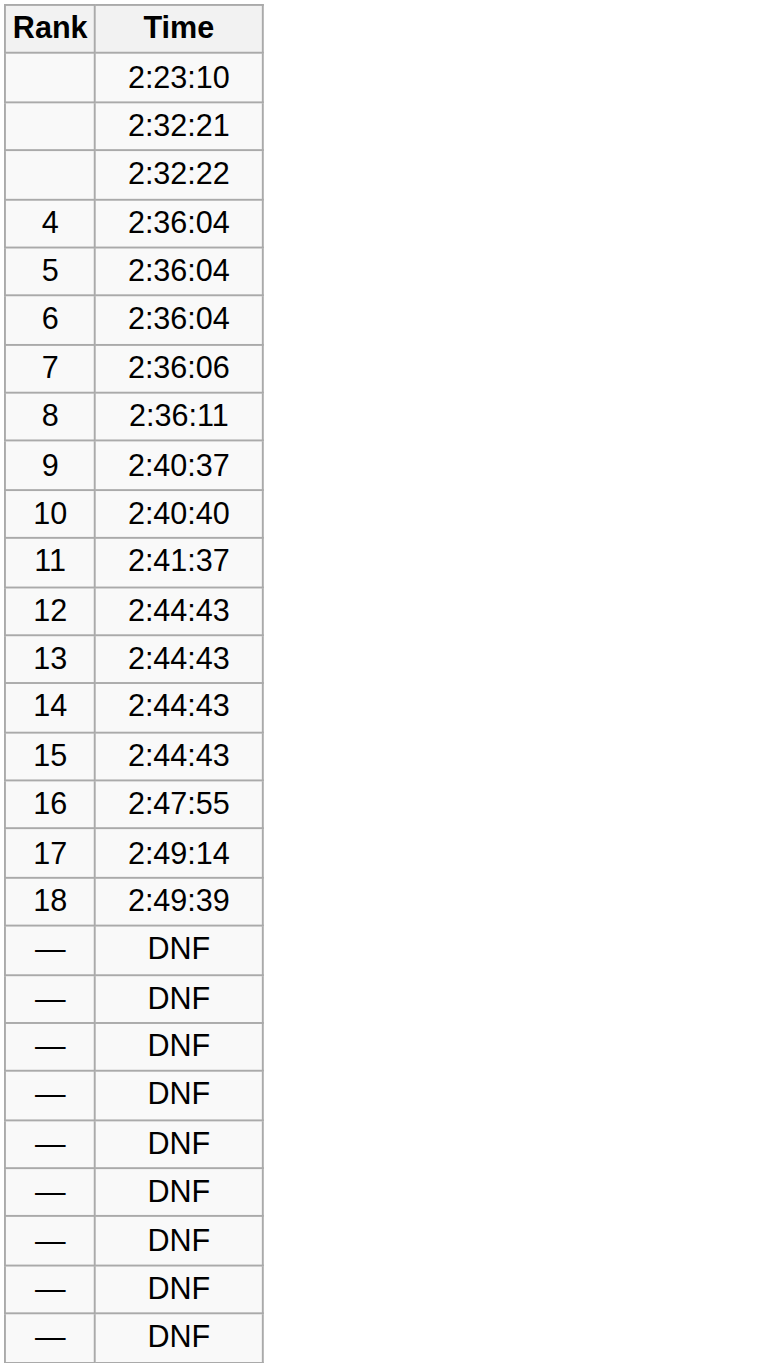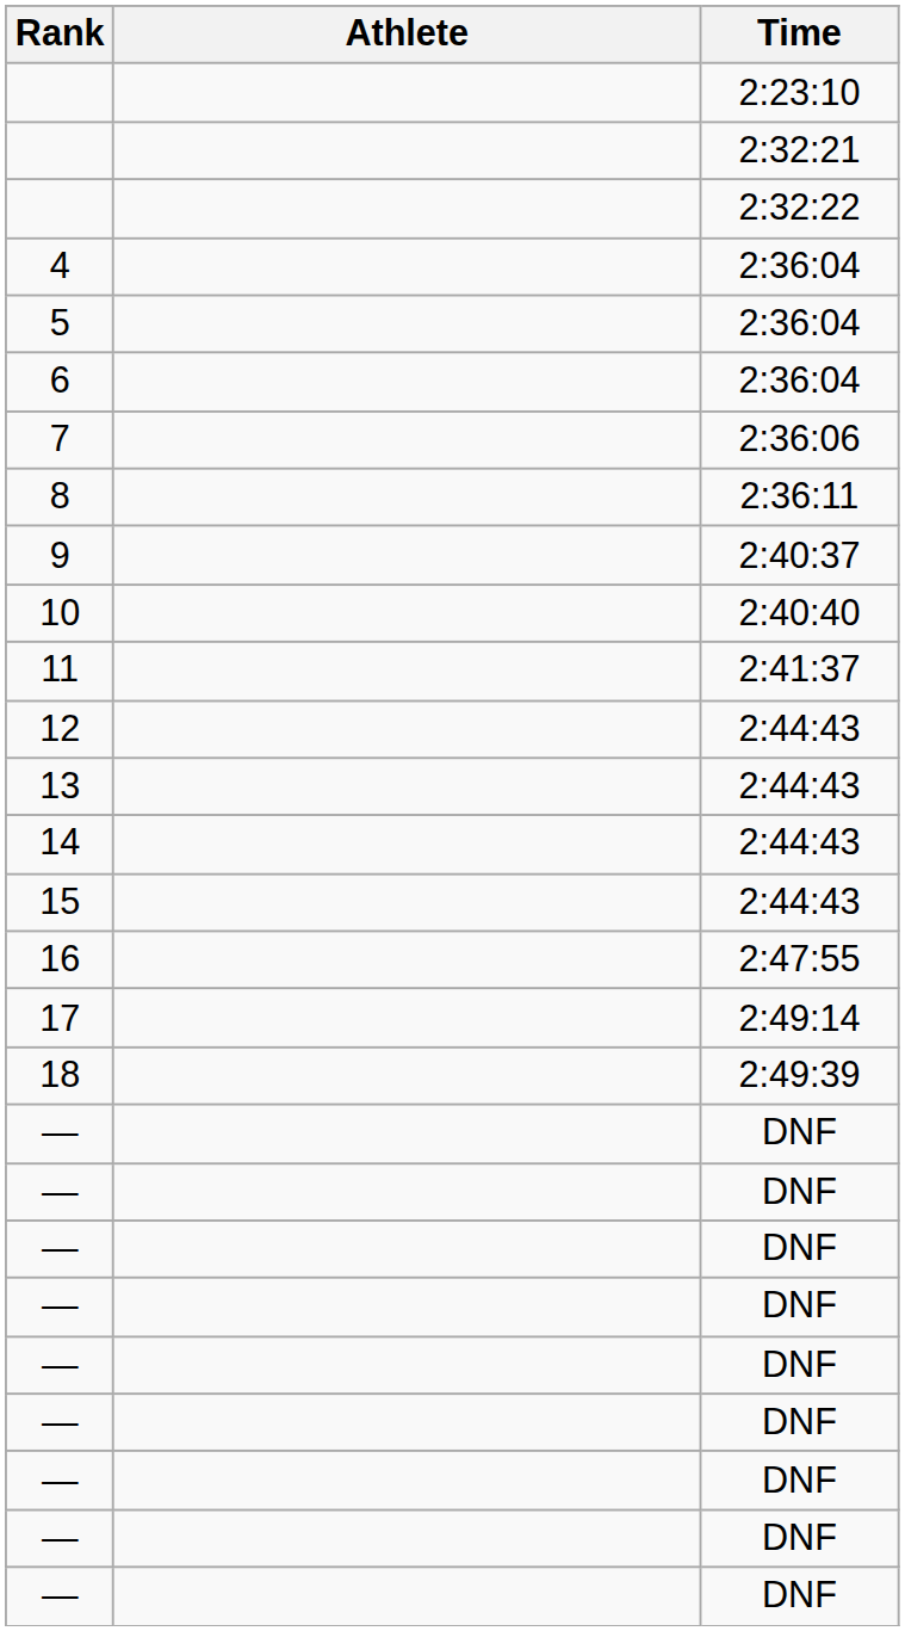 <table class=wikitable style="text-align:center">
 <tr>
 <th width=40>Rank</th>
+<th width=250>Athlete</th>
 <th width=80>Time</th>
 </tr>
 <tr>
 <td></td>
+<td align="left"></td>
 <td>2:23:10</td>
 </tr>
 <tr>
 <td></td>
+<td align="left"></td>
 <td>2:32:21</td>
 </tr>
 <tr>
 <td></td>
+<td align="left"></td>
 <td>2:32:22</td>
 </tr>
 <tr>
 <td>4</td>
+<td align="left"></td>
 <td>2:36:04</td>
 </tr>
 <tr>
 <td>5</td>
+<td align="left"></td>
 <td>2:36:04</td>
 </tr>
 <tr>
 <td>6</td>
+<td align="left"></td>
 <td>2:36:04</td>
 </tr>
 <tr>
 <td>7</td>
+<td align="left"></td>
 <td>2:36:06</td>
 </tr>
 <tr>
 <td>8</td>
+<td align="left"></td>
 <td>2:36:11</td>
 </tr>
 <tr>
 <td>9</td>
+<td align="left"></td>
 <td>2:40:37</td>
 </tr>
 <tr>
 <td>10</td>
+<td align="left"></td>
 <td>2:40:40</td>
 </tr>
 <tr>
 <td>11</td>
+<td align="left"></td>
 <td>2:41:37</td>
 </tr>
 <tr>
 <td>12</td>
+<td align="left"></td>
 <td>2:44:43</td>
 </tr>
 <tr>
 <td>13</td>
+<td align="left"></td>
 <td>2:44:43</td>
 </tr>
 <tr>
 <td>14</td>
+<td align="left"></td>
 <td>2:44:43</td>
 </tr>
 <tr>
 <td>15</td>
+<td align="left"></td>
 <td>2:44:43</td>
 </tr>
 <tr>
 <td>16</td>
+<td align="left"></td>
 <td>2:47:55</td>
 </tr>
 <tr>
 <td>17</td>
+<td align="left"></td>
 <td>2:49:14</td>
 </tr>
 <tr>
 <td>18</td>
+<td align="left"></td>
 <td>2:49:39</td>
 </tr>
 <tr>
 <td>—</td>
+<td align="left"></td>
 <td>DNF</td>
 </tr>
 <tr>
 <td>—</td>
+<td align="left"></td>
 <td>DNF</td>
 </tr>
 <tr>
 <td>—</td>
+<td align="left"></td>
 <td>DNF</td>
 </tr>
 <tr>
 <td>—</td>
+<td align="left"></td>
 <td>DNF</td>
 </tr>
 <tr>
 <td>—</td>
+<td align="left"></td>
 <td>DNF</td>
 </tr>
 <tr>
 <td>—</td>
+<td align="left"></td>
 <td>DNF</td>
 </tr>
 <tr>
 <td>—</td>
+<td align="left"></td>
 <td>DNF</td>
 </tr>
 <tr>
 <td>—</td>
+<td align="left"></td>
 <td>DNF</td>
 </tr>
 <tr>
 <td>—</td>
+<td align="left"></td>
 <td>DNF</td>
 </tr>
 </table>
